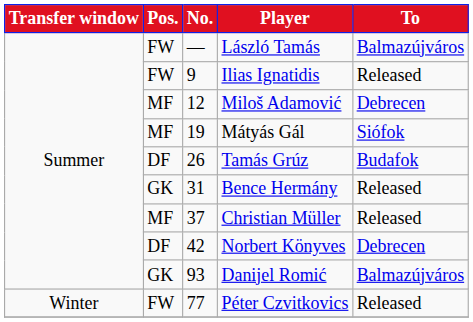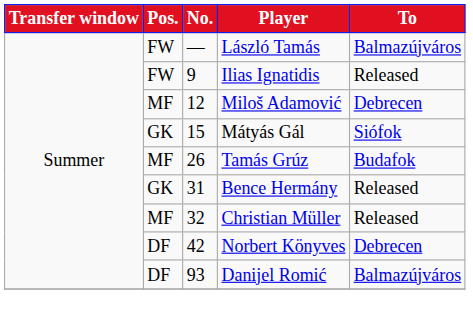 <table class="wikitable plainrowheaders sortable">
 <tr>
 <th style="background-color:#E01020;color:white;border:1px solid #0E22E9">Transfer window</th>
 <th style="background-color:#E01020;color:white;border:1px solid #0E22E9">Pos.</th>
 <th style="background-color:#E01020;color:white;border:1px solid #0E22E9">No.</th>
 <th style="background-color:#E01020;color:white;border:1px solid #0E22E9">Player</th>
 <th style="background-color:#E01020;color:white;border:1px solid #0E22E9">To</th>
 </tr>
 <tr>
 <td rowspan="9" style="text-align:center;">Summer</td>
 <td style=text-aligncenter;>FW</td>
 <td style=text-aligncenter;>—</td>
 <td style=text-alignleft;> <a href='#'>László Tamás</a></td>
 <td style=text-alignleft;><a href='#'>Balmazújváros</a></td>
 </tr>
 <tr>
 <td style=text-aligncenter;>FW</td>
 <td style=text-aligncenter;>9</td>
 <td style=text-alignleft;> <a href='#'>Ilias Ignatidis</a></td>
 <td style=text-alignleft;>Released</td>
 </tr>
 <tr>
 <td style=text-aligncenter;>MF</td>
 <td style=text-aligncenter;>12</td>
 <td style=text-alignleft;> <a href='#'>Miloš Adamović</a></td>
 <td style=text-alignleft;><a href='#'>Debrecen</a></td>
 </tr>
 <tr>
-<td style=text-aligncenter;>MF</td>
-<td style=text-aligncenter;>19</td>
+<td style=text-aligncenter;>GK</td>
+<td style=text-aligncenter;>15</td>
 <td style=text-alignleft;> Mátyás Gál</td>
 <td style=text-alignleft;><a href='#'>Siófok</a></td>
 </tr>
 <tr>
-<td style=text-aligncenter;>DF</td>
+<td style=text-aligncenter;>MF</td>
 <td style=text-aligncenter;>26</td>
 <td style=text-alignleft;> <a href='#'>Tamás Grúz</a></td>
 <td style=text-alignleft;><a href='#'>Budafok</a></td>
 </tr>
 <tr>
 <td style=text-aligncenter;>GK</td>
 <td style=text-aligncenter;>31</td>
 <td style=text-alignleft;> <a href='#'>Bence Hermány</a></td>
 <td style=text-alignleft;>Released</td>
 </tr>
 <tr>
 <td style=text-aligncenter;>MF</td>
-<td style=text-aligncenter;>37</td>
+<td style=text-aligncenter;>32</td>
 <td style=text-alignleft;> <a href='#'>Christian Müller</a></td>
 <td style=text-alignleft;>Released</td>
 </tr>
 <tr>
 <td style=text-aligncenter;>DF</td>
 <td style=text-aligncenter;>42</td>
 <td style=text-alignleft;> <a href='#'>Norbert Könyves</a></td>
 <td style=text-alignleft;><a href='#'>Debrecen</a></td>
 </tr>
 <tr>
-<td style=text-aligncenter;>GK</td>
+<td style=text-aligncenter;>DF</td>
 <td style=text-aligncenter;>93</td>
 <td style=text-alignleft;> <a href='#'>Danijel Romić</a></td>
 <td style=text-alignleft;><a href='#'>Balmazújváros</a></td>
 </tr>
 <tr>
-<td style="text-align:center;">Winter</td>
-<td style=text-aligncenter;>FW</td>
-<td style=text-aligncenter;>77</td>
-<td style=text-alignleft;> <a href='#'>Péter Czvitkovics</a></td>
-<td style=text-alignleft;>Released</td>
-</tr>
-<tr>
 </tr>
 </table>
